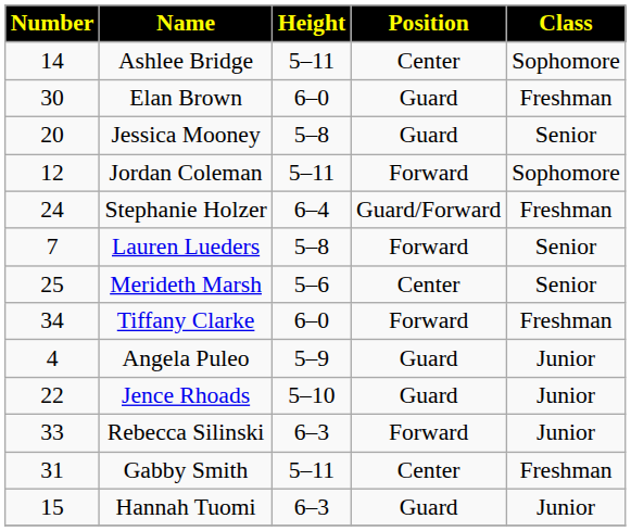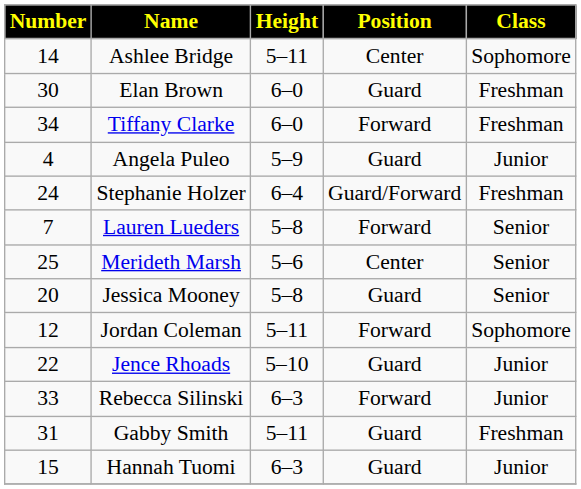 <table class="wikitable" style="text-align:center">
 <tr>
 <th style="background:black;color:yellow;">Number</th>
 <th style="background:black;color:yellow;">Name</th>
 <th style="background:black;color:yellow;">Height</th>
 <th style="background:black;color:yellow;">Position</th>
 <th style="background:black;color:yellow;">Class</th>
 </tr>
 <tr>
 <td>14</td>
 <td>Ashlee Bridge</td>
 <td>5–11</td>
 <td>Center</td>
 <td>Sophomore</td>
 </tr>
 <tr>
 <td>30</td>
 <td>Elan Brown</td>
 <td>6–0</td>
 <td>Guard</td>
 <td>Freshman</td>
 </tr>
 <tr>
-<td>20</td>
-<td>Jessica Mooney</td>
-<td>5–8</td>
-<td>Guard</td>
-<td>Senior</td>
+<td>34</td>
+<td><a href='#'>Tiffany Clarke</a></td>
+<td>6–0</td>
+<td>Forward</td>
+<td>Freshman</td>
 </tr>
 <tr>
-<td>12</td>
-<td>Jordan Coleman</td>
-<td>5–11</td>
-<td>Forward</td>
-<td>Sophomore</td>
+<td>4</td>
+<td>Angela Puleo</td>
+<td>5–9</td>
+<td>Guard</td>
+<td>Junior</td>
 </tr>
 <tr>
 <td>24</td>
 <td>Stephanie Holzer</td>
 <td>6–4</td>
 <td>Guard/Forward</td>
 <td>Freshman</td>
 </tr>
 <tr>
 <td>7</td>
 <td><a href='#'>Lauren Lueders</a></td>
 <td>5–8</td>
 <td>Forward</td>
 <td>Senior</td>
 </tr>
 <tr>
 <td>25</td>
 <td><a href='#'>Merideth Marsh</a></td>
 <td>5–6</td>
 <td>Center</td>
 <td>Senior</td>
 </tr>
 <tr>
-<td>34</td>
-<td><a href='#'>Tiffany Clarke</a></td>
-<td>6–0</td>
-<td>Forward</td>
-<td>Freshman</td>
+<td>20</td>
+<td>Jessica Mooney</td>
+<td>5–8</td>
+<td>Guard</td>
+<td>Senior</td>
 </tr>
 <tr>
-<td>4</td>
-<td>Angela Puleo</td>
-<td>5–9</td>
-<td>Guard</td>
-<td>Junior</td>
+<td>12</td>
+<td>Jordan Coleman</td>
+<td>5–11</td>
+<td>Forward</td>
+<td>Sophomore</td>
 </tr>
 <tr>
 <td>22</td>
 <td><a href='#'>Jence Rhoads</a></td>
 <td>5–10</td>
 <td>Guard</td>
 <td>Junior</td>
 </tr>
 <tr>
 <td>33</td>
 <td>Rebecca Silinski</td>
 <td>6–3</td>
 <td>Forward</td>
 <td>Junior</td>
 </tr>
 <tr>
 <td>31</td>
 <td>Gabby Smith</td>
 <td>5–11</td>
-<td>Center</td>
+<td>Guard</td>
 <td>Freshman</td>
 </tr>
 <tr>
 <td>15</td>
 <td>Hannah Tuomi</td>
 <td>6–3</td>
 <td>Guard</td>
 <td>Junior</td>
 </tr>
 <tr>
 </tr>
 </table>
